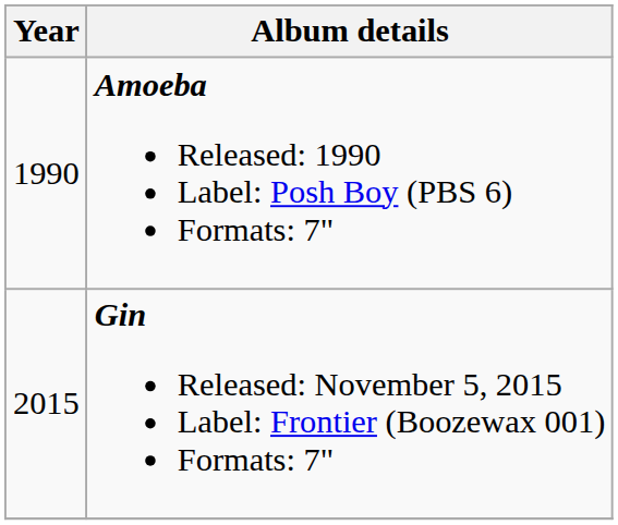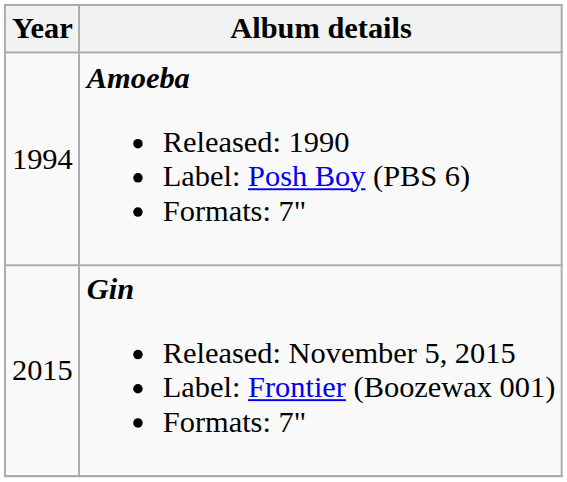 <table class ="wikitable">
 <tr>
 <th>Year</th>
 <th>Album details</th>
 </tr>
 <tr>
-<td>1990</td>
+<td>1994</td>
 <td><strong><em>Amoeba</em></strong><br><ul><li>Released: 1990</li><li>Label: <a href='#'>Posh Boy</a> (PBS 6)</li><li>Formats: 7"</li></ul></td>
 </tr>
 <tr>
 <td>2015</td>
 <td><strong><em>Gin</em></strong><br><ul><li>Released: November 5, 2015</li><li>Label: <a href='#'>Frontier</a> (Boozewax 001)</li><li>Formats: 7"</li></ul></td>
 </tr>
 <tr>
 </tr>
 </table>
